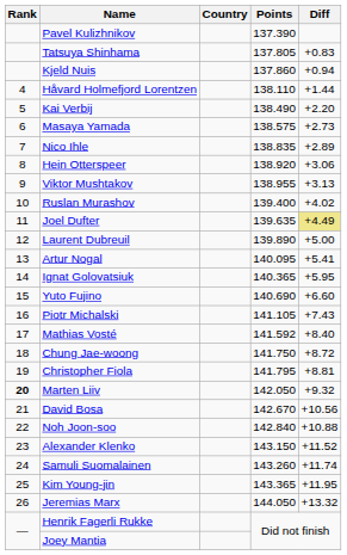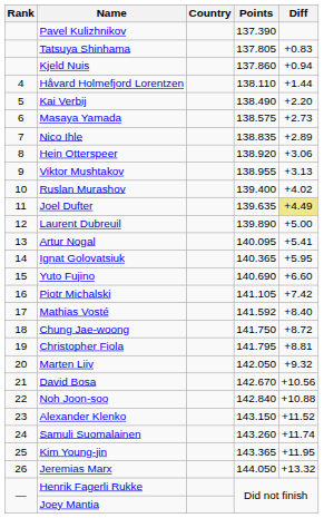 <table class="wikitable sortable" style="text-align:center">
 <tr>
 <th>Rank</th>
 <th>Name</th>
 <th>Country</th>
 <th>Points</th>
 <th>Diff</th>
 </tr>
 <tr>
 <td></td>
 <td align=left><a href='#'>Pavel Kulizhnikov</a></td>
 <td align=left></td>
 <td>137.390</td>
 <td></td>
 </tr>
 <tr>
 <td></td>
 <td align=left><a href='#'>Tatsuya Shinhama</a></td>
 <td align=left></td>
 <td>137.805</td>
 <td>+0.83</td>
 </tr>
 <tr>
 <td></td>
 <td align=left><a href='#'>Kjeld Nuis</a></td>
 <td align=left></td>
 <td>137.860</td>
 <td>+0.94</td>
 </tr>
 <tr>
 <td>4</td>
 <td align=left><a href='#'>Håvard Holmefjord Lorentzen</a></td>
 <td align=left></td>
 <td>138.110</td>
 <td>+1.44</td>
 </tr>
 <tr>
 <td>5</td>
 <td align=left><a href='#'>Kai Verbij</a></td>
 <td align=left></td>
 <td>138.490</td>
 <td>+2.20</td>
 </tr>
 <tr>
 <td>6</td>
 <td align=left><a href='#'>Masaya Yamada</a></td>
 <td align=left></td>
 <td>138.575</td>
 <td>+2.73</td>
 </tr>
 <tr>
 <td>7</td>
 <td align=left><a href='#'>Nico Ihle</a></td>
 <td align=left></td>
 <td>138.835</td>
 <td>+2.89</td>
 </tr>
 <tr>
 <td>8</td>
 <td align=left><a href='#'>Hein Otterspeer</a></td>
 <td align=left></td>
 <td>138.920</td>
 <td>+3.06</td>
 </tr>
 <tr>
 <td>9</td>
 <td align=left><a href='#'>Viktor Mushtakov</a></td>
 <td align=left></td>
 <td>138.955</td>
 <td>+3.13</td>
 </tr>
 <tr>
 <td>10</td>
 <td align=left><a href='#'>Ruslan Murashov</a></td>
 <td align=left></td>
 <td>139.400</td>
 <td>+4.02</td>
 </tr>
 <tr>
 <td>11</td>
 <td align=left><a href='#'>Joel Dufter</a></td>
 <td align=left></td>
 <td>139.635</td>
 <td style="background: khaki;">+4.49</td>
 </tr>
 <tr>
 <td>12</td>
 <td align=left><a href='#'>Laurent Dubreuil</a></td>
 <td align=left></td>
 <td>139.890</td>
 <td>+5.00</td>
 </tr>
 <tr>
 <td>13</td>
 <td align=left><a href='#'>Artur Nogal</a></td>
 <td align=left></td>
 <td>140.095</td>
 <td>+5.41</td>
 </tr>
 <tr>
 <td>14</td>
 <td align=left><a href='#'>Ignat Golovatsiuk</a></td>
 <td align=left></td>
 <td>140.365</td>
 <td>+5.95</td>
 </tr>
 <tr>
 <td>15</td>
 <td align=left><a href='#'>Yuto Fujino</a></td>
 <td align=left></td>
 <td>140.690</td>
 <td>+6.60</td>
 </tr>
 <tr>
 <td>16</td>
 <td align=left><a href='#'>Piotr Michalski</a></td>
 <td align=left></td>
 <td>141.105</td>
-<td>+7.43</td>
+<td>+7.42</td>
 </tr>
 <tr>
 <td>17</td>
 <td align=left><a href='#'>Mathias Vosté</a></td>
 <td align=left></td>
 <td>141.592</td>
 <td>+8.40</td>
 </tr>
 <tr>
 <td>18</td>
 <td align=left><a href='#'>Chung Jae-woong</a></td>
 <td align=left></td>
 <td>141.750</td>
 <td>+8.72</td>
 </tr>
 <tr>
 <td>19</td>
 <td align=left><a href='#'>Christopher Fiola</a></td>
 <td align=left></td>
 <td>141.795</td>
 <td>+8.81</td>
 </tr>
 <tr>
-<td><strong>20</strong></td>
+<td>20</td>
 <td align=left><a href='#'>Marten Liiv</a></td>
 <td align=left></td>
 <td>142.050</td>
 <td>+9.32</td>
 </tr>
 <tr>
 <td>21</td>
 <td align=left><a href='#'>David Bosa</a></td>
 <td align=left></td>
 <td>142.670</td>
 <td>+10.56</td>
 </tr>
 <tr>
 <td>22</td>
 <td align=left><a href='#'>Noh Joon-soo</a></td>
 <td align=left></td>
 <td>142.840</td>
 <td>+10.88</td>
 </tr>
 <tr>
 <td>23</td>
 <td align=left><a href='#'>Alexander Klenko</a></td>
 <td align=left></td>
 <td>143.150</td>
 <td>+11.52</td>
 </tr>
 <tr>
 <td>24</td>
 <td align=left><a href='#'>Samuli Suomalainen</a></td>
 <td align=left></td>
 <td>143.260</td>
 <td>+11.74</td>
 </tr>
 <tr>
 <td>25</td>
 <td align=left><a href='#'>Kim Young-jin</a></td>
 <td align=left></td>
 <td>143.365</td>
 <td>+11.95</td>
 </tr>
 <tr>
 <td>26</td>
 <td align=left><a href='#'>Jeremias Marx</a></td>
 <td align=left></td>
 <td>144.050</td>
 <td>+13.32</td>
 </tr>
 <tr>
 <td rowspan=2>—</td>
 <td align=left><a href='#'>Henrik Fagerli Rukke</a></td>
 <td align=left></td>
 <td rowspan=2 colspan=2>Did not finish</td>
 </tr>
 <tr>
 <td align=left><a href='#'>Joey Mantia</a></td>
 <td align=left></td>
 </tr>
 </table>
